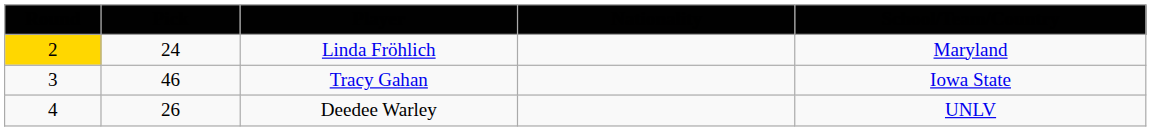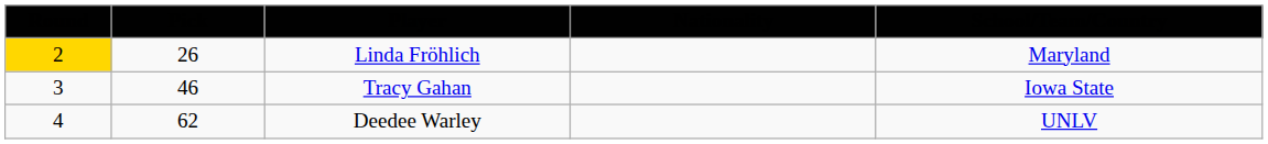 <table class="wikitable" style="text-align:center; width:60em">
 <tr>
 <th style="background: #010101" width="2%"><span>Round</span></th>
 <th style="background: #010101" width="5%"><span>Pick</span></th>
 <th style="background: #010101" width="10%"><span>Player</span></th>
 <th style="background: #010101" width="10%"><span>Nationality</span></th>
 <th style="background: #010101" width="10%"><span>School/Team/Country</span></th>
 </tr>
 <tr>
 <td style="background: gold;">2</td>
-<td>24</td>
+<td>26</td>
 <td><a href='#'>Linda Fröhlich</a></td>
 <td></td>
 <td><a href='#'>Maryland</a></td>
 </tr>
 <tr>
 <td>3</td>
 <td>46</td>
 <td><a href='#'>Tracy Gahan</a></td>
 <td></td>
 <td><a href='#'>Iowa State</a></td>
 </tr>
 <tr>
 <td>4</td>
-<td>26</td>
+<td>62</td>
 <td>Deedee Warley</td>
 <td></td>
 <td><a href='#'>UNLV</a></td>
 </tr>
 </table>
